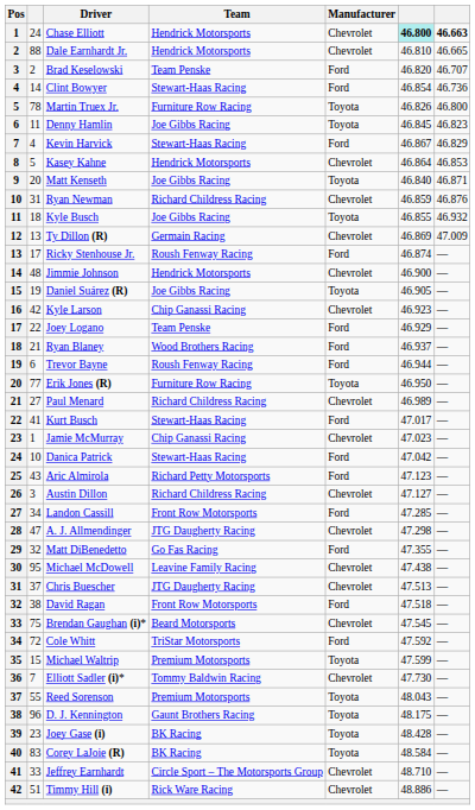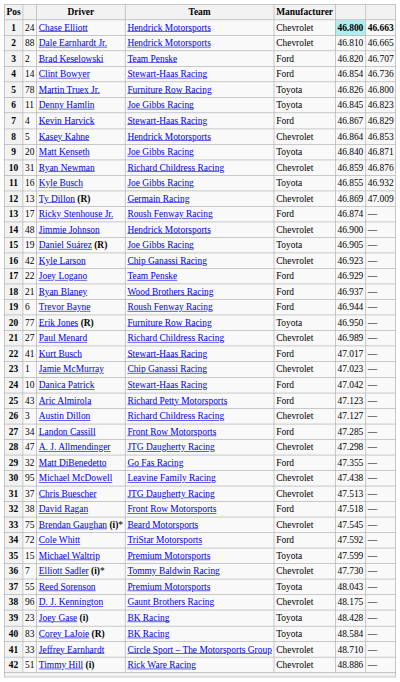 <table class="wikitable" style="font-size:95%">
 <tr>
 <th>Pos</th>
 <th></th>
 <th>Driver</th>
 <th>Team</th>
 <th>Manufacturer</th>
 <th></th>
 <th></th>
 </tr>
 <tr>
 <th>1</th>
 <td>24</td>
 <td><a href='#'>Chase Elliott</a></td>
 <td><a href='#'>Hendrick Motorsports</a></td>
 <td>Chevrolet</td>
 <td style="background: paleturquoise;"><strong>46.800</strong></td>
 <td><strong>46.663</strong></td>
 </tr>
 <tr>
 <th>2</th>
 <td>88</td>
 <td><a href='#'>Dale Earnhardt Jr.</a></td>
 <td><a href='#'>Hendrick Motorsports</a></td>
 <td>Chevrolet</td>
 <td>46.810</td>
 <td>46.665</td>
 </tr>
 <tr>
 <th>3</th>
 <td>2</td>
 <td><a href='#'>Brad Keselowski</a></td>
 <td><a href='#'>Team Penske</a></td>
 <td>Ford</td>
 <td>46.820</td>
 <td>46.707</td>
 </tr>
 <tr>
 <th>4</th>
 <td>14</td>
 <td><a href='#'>Clint Bowyer</a></td>
 <td><a href='#'>Stewart-Haas Racing</a></td>
 <td>Ford</td>
 <td>46.854</td>
 <td>46.736</td>
 </tr>
 <tr>
 <th>5</th>
 <td>78</td>
 <td><a href='#'>Martin Truex Jr.</a></td>
 <td><a href='#'>Furniture Row Racing</a></td>
 <td>Toyota</td>
 <td>46.826</td>
 <td>46.800</td>
 </tr>
 <tr>
 <th>6</th>
 <td>11</td>
 <td><a href='#'>Denny Hamlin</a></td>
 <td><a href='#'>Joe Gibbs Racing</a></td>
 <td>Toyota</td>
 <td>46.845</td>
 <td>46.823</td>
 </tr>
 <tr>
 <th>7</th>
 <td>4</td>
 <td><a href='#'>Kevin Harvick</a></td>
 <td><a href='#'>Stewart-Haas Racing</a></td>
 <td>Ford</td>
 <td>46.867</td>
 <td>46.829</td>
 </tr>
 <tr>
 <th>8</th>
 <td>5</td>
 <td><a href='#'>Kasey Kahne</a></td>
 <td><a href='#'>Hendrick Motorsports</a></td>
 <td>Chevrolet</td>
 <td>46.864</td>
 <td>46.853</td>
 </tr>
 <tr>
 <th>9</th>
 <td>20</td>
 <td><a href='#'>Matt Kenseth</a></td>
 <td><a href='#'>Joe Gibbs Racing</a></td>
 <td>Toyota</td>
 <td>46.840</td>
 <td>46.871</td>
 </tr>
 <tr>
 <th>10</th>
 <td>31</td>
 <td><a href='#'>Ryan Newman</a></td>
 <td><a href='#'>Richard Childress Racing</a></td>
 <td>Chevrolet</td>
 <td>46.859</td>
 <td>46.876</td>
 </tr>
 <tr>
 <th>11</th>
-<td>18</td>
+<td>16</td>
 <td><a href='#'>Kyle Busch</a></td>
 <td><a href='#'>Joe Gibbs Racing</a></td>
 <td>Toyota</td>
 <td>46.855</td>
 <td>46.932</td>
 </tr>
 <tr>
 <th>12</th>
 <td>13</td>
 <td><a href='#'>Ty Dillon</a> <strong>(R)</strong></td>
 <td><a href='#'>Germain Racing</a></td>
 <td>Chevrolet</td>
 <td>46.869</td>
 <td>47.009</td>
 </tr>
 <tr>
 <th>13</th>
 <td>17</td>
 <td><a href='#'>Ricky Stenhouse Jr.</a></td>
 <td><a href='#'>Roush Fenway Racing</a></td>
 <td>Ford</td>
 <td>46.874</td>
 <td>—</td>
 </tr>
 <tr>
 <th>14</th>
 <td>48</td>
 <td><a href='#'>Jimmie Johnson</a></td>
 <td><a href='#'>Hendrick Motorsports</a></td>
 <td>Chevrolet</td>
 <td>46.900</td>
 <td>—</td>
 </tr>
 <tr>
 <th>15</th>
 <td>19</td>
 <td><a href='#'>Daniel Suárez</a> <strong>(R)</strong></td>
 <td><a href='#'>Joe Gibbs Racing</a></td>
 <td>Toyota</td>
 <td>46.905</td>
 <td>—</td>
 </tr>
 <tr>
 <th>16</th>
 <td>42</td>
 <td><a href='#'>Kyle Larson</a></td>
 <td><a href='#'>Chip Ganassi Racing</a></td>
 <td>Chevrolet</td>
 <td>46.923</td>
 <td>—</td>
 </tr>
 <tr>
 <th>17</th>
 <td>22</td>
 <td><a href='#'>Joey Logano</a></td>
 <td><a href='#'>Team Penske</a></td>
 <td>Ford</td>
 <td>46.929</td>
 <td>—</td>
 </tr>
 <tr>
 <th>18</th>
 <td>21</td>
 <td><a href='#'>Ryan Blaney</a></td>
 <td><a href='#'>Wood Brothers Racing</a></td>
 <td>Ford</td>
 <td>46.937</td>
 <td>—</td>
 </tr>
 <tr>
 <th>19</th>
 <td>6</td>
 <td><a href='#'>Trevor Bayne</a></td>
 <td><a href='#'>Roush Fenway Racing</a></td>
 <td>Ford</td>
 <td>46.944</td>
 <td>—</td>
 </tr>
 <tr>
 <th>20</th>
 <td>77</td>
 <td><a href='#'>Erik Jones</a> <strong>(R)</strong></td>
 <td><a href='#'>Furniture Row Racing</a></td>
 <td>Toyota</td>
 <td>46.950</td>
 <td>—</td>
 </tr>
 <tr>
 <th>21</th>
 <td>27</td>
 <td><a href='#'>Paul Menard</a></td>
 <td><a href='#'>Richard Childress Racing</a></td>
 <td>Chevrolet</td>
 <td>46.989</td>
 <td>—</td>
 </tr>
 <tr>
 <th>22</th>
 <td>41</td>
 <td><a href='#'>Kurt Busch</a></td>
 <td><a href='#'>Stewart-Haas Racing</a></td>
 <td>Ford</td>
 <td>47.017</td>
 <td>—</td>
 </tr>
 <tr>
 <th>23</th>
 <td>1</td>
 <td><a href='#'>Jamie McMurray</a></td>
 <td><a href='#'>Chip Ganassi Racing</a></td>
 <td>Chevrolet</td>
 <td>47.023</td>
 <td>—</td>
 </tr>
 <tr>
 <th>24</th>
 <td>10</td>
 <td><a href='#'>Danica Patrick</a></td>
 <td><a href='#'>Stewart-Haas Racing</a></td>
 <td>Ford</td>
 <td>47.042</td>
 <td>—</td>
 </tr>
 <tr>
 <th>25</th>
 <td>43</td>
 <td><a href='#'>Aric Almirola</a></td>
 <td><a href='#'>Richard Petty Motorsports</a></td>
 <td>Ford</td>
 <td>47.123</td>
 <td>—</td>
 </tr>
 <tr>
 <th>26</th>
 <td>3</td>
 <td><a href='#'>Austin Dillon</a></td>
 <td><a href='#'>Richard Childress Racing</a></td>
 <td>Chevrolet</td>
 <td>47.127</td>
 <td>—</td>
 </tr>
 <tr>
 <th>27</th>
 <td>34</td>
 <td><a href='#'>Landon Cassill</a></td>
 <td><a href='#'>Front Row Motorsports</a></td>
 <td>Ford</td>
 <td>47.285</td>
 <td>—</td>
 </tr>
 <tr>
 <th>28</th>
 <td>47</td>
 <td><a href='#'>A. J. Allmendinger</a></td>
 <td><a href='#'>JTG Daugherty Racing</a></td>
 <td>Chevrolet</td>
 <td>47.298</td>
 <td>—</td>
 </tr>
 <tr>
 <th>29</th>
 <td>32</td>
 <td><a href='#'>Matt DiBenedetto</a></td>
 <td><a href='#'>Go Fas Racing</a></td>
 <td>Ford</td>
 <td>47.355</td>
 <td>—</td>
 </tr>
 <tr>
 <th>30</th>
 <td>95</td>
 <td><a href='#'>Michael McDowell</a></td>
 <td><a href='#'>Leavine Family Racing</a></td>
 <td>Chevrolet</td>
 <td>47.438</td>
 <td>—</td>
 </tr>
 <tr>
 <th>31</th>
 <td>37</td>
 <td><a href='#'>Chris Buescher</a></td>
 <td><a href='#'>JTG Daugherty Racing</a></td>
 <td>Chevrolet</td>
 <td>47.513</td>
 <td>—</td>
 </tr>
 <tr>
 <th>32</th>
 <td>38</td>
 <td><a href='#'>David Ragan</a></td>
 <td><a href='#'>Front Row Motorsports</a></td>
 <td>Ford</td>
 <td>47.518</td>
 <td>—</td>
 </tr>
 <tr>
 <th>33</th>
 <td>75</td>
 <td><a href='#'>Brendan Gaughan</a> <strong>(i)</strong>*</td>
 <td><a href='#'>Beard Motorsports</a></td>
 <td>Chevrolet</td>
 <td>47.545</td>
 <td>—</td>
 </tr>
 <tr>
 <th>34</th>
 <td>72</td>
 <td><a href='#'>Cole Whitt</a></td>
 <td><a href='#'>TriStar Motorsports</a></td>
 <td>Ford</td>
 <td>47.592</td>
 <td>—</td>
 </tr>
 <tr>
 <th>35</th>
 <td>15</td>
 <td><a href='#'>Michael Waltrip</a></td>
 <td><a href='#'>Premium Motorsports</a></td>
 <td>Toyota</td>
 <td>47.599</td>
 <td>—</td>
 </tr>
 <tr>
 <th>36</th>
 <td>7</td>
 <td><a href='#'>Elliott Sadler</a> <strong>(i)</strong>*</td>
 <td><a href='#'>Tommy Baldwin Racing</a></td>
 <td>Chevrolet</td>
 <td>47.730</td>
 <td>—</td>
 </tr>
 <tr>
 <th>37</th>
 <td>55</td>
 <td><a href='#'>Reed Sorenson</a></td>
 <td><a href='#'>Premium Motorsports</a></td>
 <td>Toyota</td>
 <td>48.043</td>
 <td>—</td>
 </tr>
 <tr>
 <th>38</th>
 <td>96</td>
 <td><a href='#'>D. J. Kennington</a></td>
 <td><a href='#'>Gaunt Brothers Racing</a></td>
-<td>Toyota</td>
+<td>Chevrolet</td>
 <td>48.175</td>
 <td>—</td>
 </tr>
 <tr>
 <th>39</th>
 <td>23</td>
 <td><a href='#'>Joey Gase</a> <strong>(i)</strong></td>
 <td><a href='#'>BK Racing</a></td>
 <td>Toyota</td>
 <td>48.428</td>
 <td>—</td>
 </tr>
 <tr>
 <th>40</th>
 <td>83</td>
 <td><a href='#'>Corey LaJoie</a> <strong>(R)</strong></td>
 <td><a href='#'>BK Racing</a></td>
 <td>Toyota</td>
 <td>48.584</td>
 <td>—</td>
 </tr>
 <tr>
 <th>41</th>
 <td>33</td>
 <td><a href='#'>Jeffrey Earnhardt</a></td>
 <td><a href='#'>Circle Sport – The Motorsports Group</a></td>
 <td>Chevrolet</td>
 <td>48.710</td>
 <td>—</td>
 </tr>
 <tr>
 <th>42</th>
 <td>51</td>
 <td><a href='#'>Timmy Hill</a> <strong>(i)</strong></td>
 <td><a href='#'>Rick Ware Racing</a></td>
 <td>Chevrolet</td>
 <td>48.886</td>
 <td>—</td>
 </tr>
 <tr>
 <th colspan="7"></th>
 </tr>
 </table>
